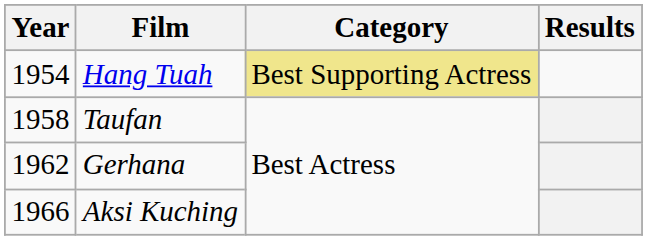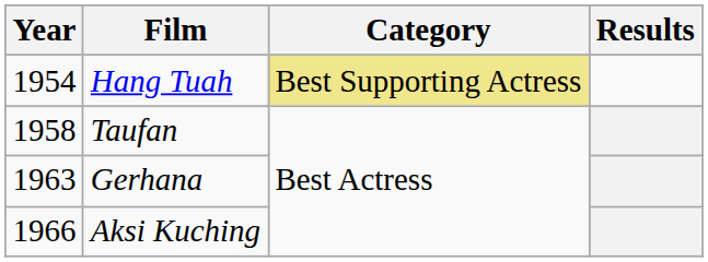 <table class="wikitable">
 <tr>
 <th>Year</th>
 <th>Film</th>
 <th>Category</th>
 <th>Results</th>
 </tr>
 <tr>
 <td>1954</td>
 <td><em><a href='#'>Hang Tuah</a></em></td>
 <td style="background: khaki;">Best Supporting Actress</td>
 <td></td>
 </tr>
 <tr>
 <td>1958</td>
 <td><em>Taufan</em></td>
 <td rowspan=3>Best Actress</td>
 <th></th>
 </tr>
 <tr>
-<td>1962</td>
+<td>1963</td>
 <td><em>Gerhana</em></td>
 <th></th>
 </tr>
 <tr>
 <td>1966</td>
 <td><em>Aksi Kuching</em></td>
 <th></th>
 </tr>
 </table>
